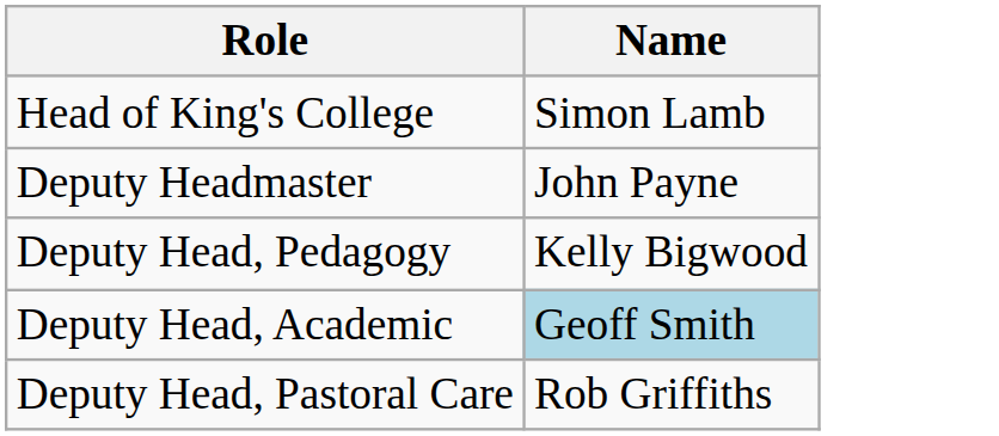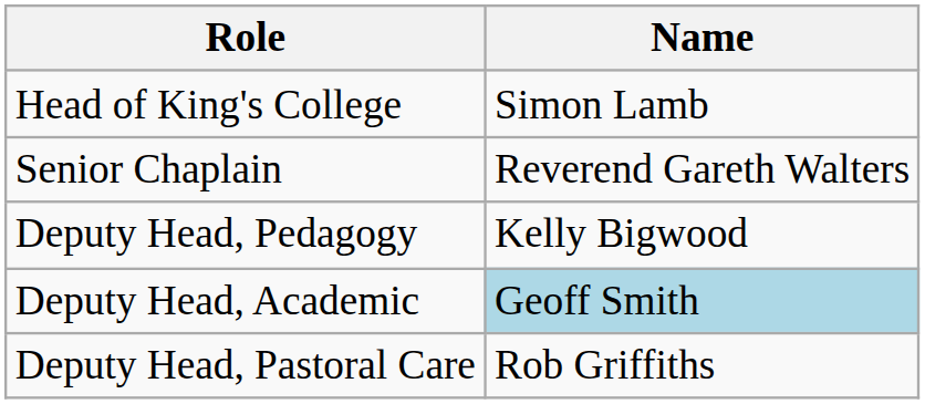 <table class="wikitable">
 <tr>
 <th>Role</th>
 <th>Name</th>
 </tr>
 <tr>
 <td>Head of King's College</td>
 <td>Simon Lamb</td>
 </tr>
 <tr>
-<td>Deputy Headmaster</td>
-<td>John Payne </td>
+<td>Senior Chaplain</td>
+<td>Reverend Gareth Walters </td>
 </tr>
 <tr>
 <td>Deputy Head, Pedagogy</td>
 <td>Kelly Bigwood </td>
 </tr>
 <tr>
 <td>Deputy Head, Academic</td>
 <td style="background: lightblue;">Geoff Smith </td>
 </tr>
 <tr>
 <td>Deputy Head, Pastoral Care</td>
 <td>Rob Griffiths </td>
 </tr>
 </table>
